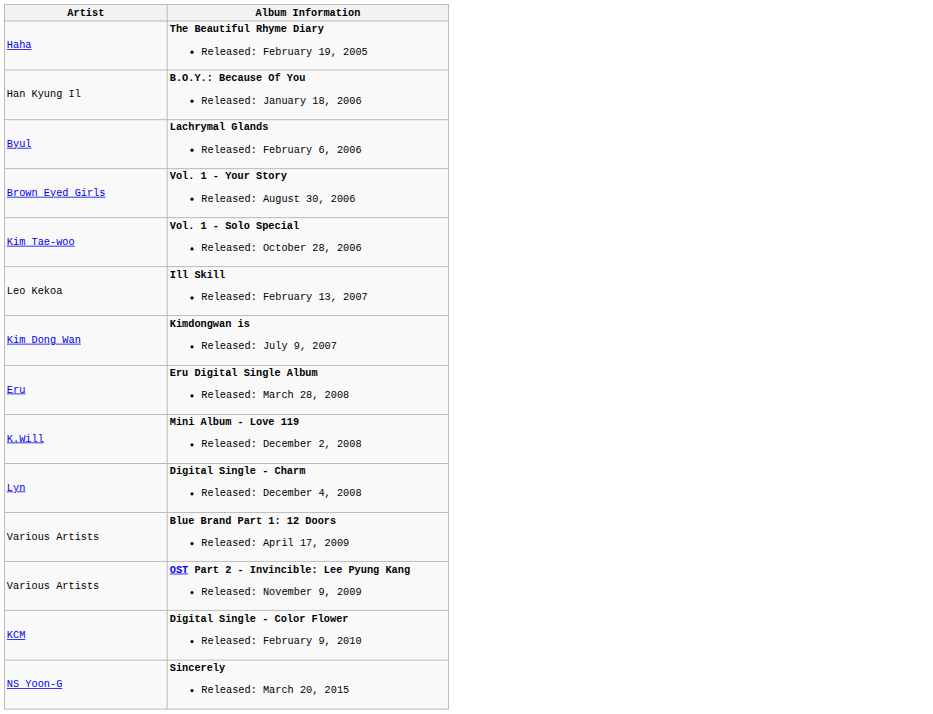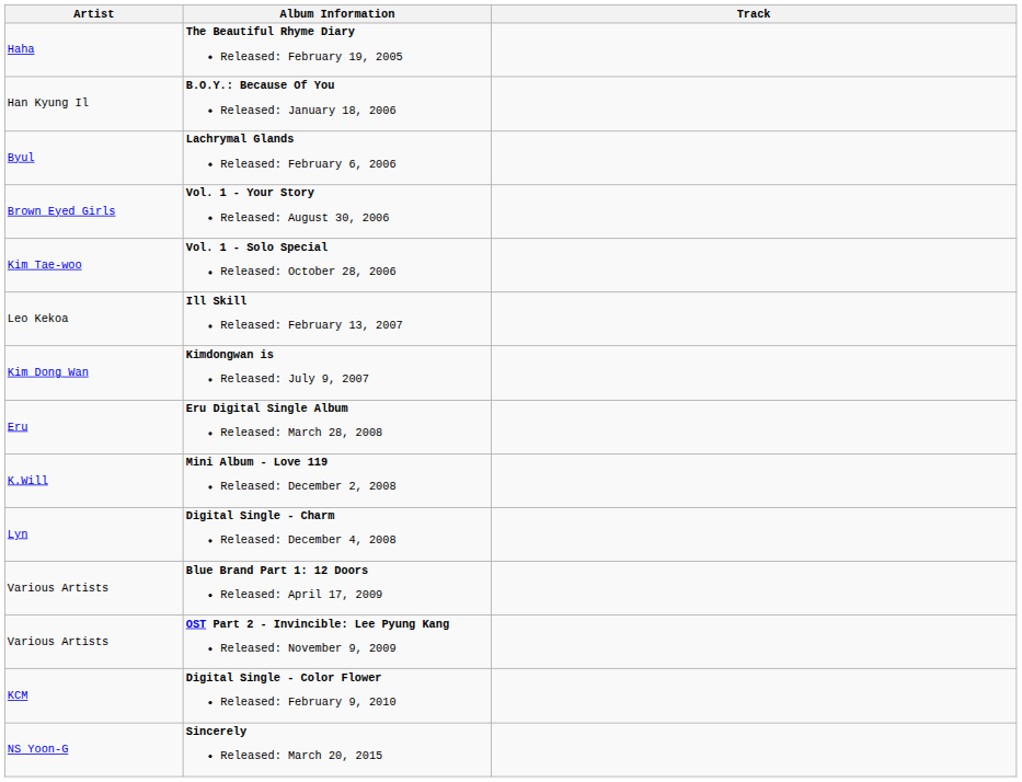 <table class="wikitable">
 <tr>
 <th align="left" width="200px">Artist</th>
 <th align="left" width="350px">Album Information</th>
+<th align="left" width="600px">Track</th>
 </tr>
 <tr>
 <td align="left"><a href='#'>Haha</a></td>
 <td align="left"><strong>The Beautiful Rhyme Diary</strong><br><ul><li>Released: February 19, 2005</li></ul></td>
+<td align="left" style="font-size: 85%;"><br></td>
 </tr>
 <tr>
 <td align="left">Han Kyung Il</td>
 <td align="left"><strong>B.O.Y.: Because Of You</strong><br><ul><li>Released: January 18, 2006</li></ul></td>
+<td align="left" style="font-size: 85%;"><br></td>
 </tr>
 <tr>
 <td align="left"><a href='#'>Byul</a></td>
 <td align="left"><strong>Lachrymal Glands</strong><br><ul><li>Released: February 6, 2006</li></ul></td>
+<td align="left" style="font-size: 85%;"><br></td>
 </tr>
 <tr>
 <td align="left"><a href='#'>Brown Eyed Girls</a></td>
 <td align="left"><strong>Vol. 1 - Your Story</strong><br><ul><li>Released: August 30, 2006</li></ul></td>
+<td align="left" style="font-size: 85%;"><br></td>
 </tr>
 <tr>
 <td align="left"><a href='#'>Kim Tae-woo</a></td>
 <td align="left"><strong>Vol. 1 - Solo Special</strong><br><ul><li>Released: October 28, 2006</li></ul></td>
+<td align="left" style="font-size: 85%;"><br></td>
 </tr>
 <tr>
 <td align="left">Leo Kekoa</td>
 <td align="left"><strong>Ill Skill</strong><br><ul><li>Released: February 13, 2007</li></ul></td>
+<td align="left" style="font-size: 85%;"><br></td>
 </tr>
 <tr>
 <td align="left"><a href='#'>Kim Dong Wan</a></td>
 <td align="left"><strong>Kimdongwan is</strong><br><ul><li>Released: July 9, 2007</li></ul></td>
+<td align="left" style="font-size: 85%;"><br></td>
 </tr>
 <tr>
 <td align="left"><a href='#'>Eru</a></td>
 <td align="left"><strong>Eru Digital Single Album</strong><br><ul><li>Released: March 28, 2008</li></ul></td>
+<td align="left" style="font-size: 85%;"><br></td>
 </tr>
 <tr>
 <td align="left"><a href='#'>K.Will</a></td>
 <td align="left"><strong>Mini Album - Love 119</strong><br><ul><li>Released: December 2, 2008</li></ul></td>
+<td align="left" style="font-size: 85%;"><br></td>
 </tr>
 <tr>
 <td align="left"><a href='#'>Lyn</a></td>
 <td align="left"><strong>Digital Single - Charm</strong><br><ul><li>Released: December 4, 2008</li></ul></td>
+<td align="left" style="font-size: 85%;"><br></td>
 </tr>
 <tr>
 <td align="left">Various Artists</td>
 <td align="left"><strong>Blue Brand Part 1: 12 Doors</strong><br><ul><li>Released: April 17, 2009</li></ul></td>
+<td align="left" style="font-size: 85%;"><br></td>
 </tr>
 <tr>
 <td align="left">Various Artists</td>
 <td align="left"><strong><a href='#'>OST</a> Part 2 - Invincible: Lee Pyung Kang</strong><br><ul><li>Released: November 9, 2009</li></ul></td>
+<td align="left" style="font-size: 85%;"><br></td>
 </tr>
 <tr>
 <td align="left"><a href='#'>KCM</a></td>
 <td align="left"><strong>Digital Single - Color Flower</strong><br><ul><li>Released: February 9, 2010</li></ul></td>
+<td align="left" style="font-size: 85%;"><br></td>
 </tr>
 <tr>
 <td align="left"><a href='#'>NS Yoon-G</a></td>
 <td align="left"><strong>Sincerely</strong><br><ul><li>Released: March 20, 2015</li></ul></td>
+<td align="left" style="font-size: 85%;"><br></td>
 </tr>
 </table>
